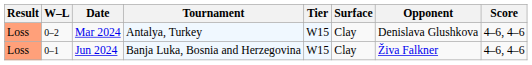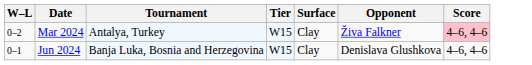 <table class="sortable wikitable">
 <tr>
-<th>Result</th>
 <th class="unsortable">W–L</th>
 <th>Date</th>
 <th>Tournament</th>
 <th>Tier</th>
 <th>Surface</th>
 <th>Opponent</th>
 <th class="unsortable">Score</th>
 </tr>
 <tr>
-<td style="background:#ffa07a;">Loss</td>
 <td><small>0–2</small></td>
 <td><a href='#'>Mar 2024</a></td>
 <td style="background:#f0f8ff;">Antalya, Turkey</td>
 <td style="background:#f0f8ff;">W15</td>
 <td>Clay</td>
-<td> Denislava Glushkova</td>
-<td>4–6, 4–6</td>
+<td> <a href='#'>Živa Falkner</a></td>
+<td style="background: pink;">4–6, 4–6</td>
 </tr>
 <tr>
-<td style="background:#ffa07a;">Loss</td>
 <td><small>0–1</small></td>
 <td><a href='#'>Jun 2024</a></td>
 <td style="background:#f0f8ff;">Banja Luka, Bosnia and Herzegovina</td>
 <td style="background:#f0f8ff;">W15</td>
 <td>Clay</td>
-<td> <a href='#'>Živa Falkner</a></td>
+<td> Denislava Glushkova</td>
 <td>4–6, 4–6</td>
 </tr>
 </table>
